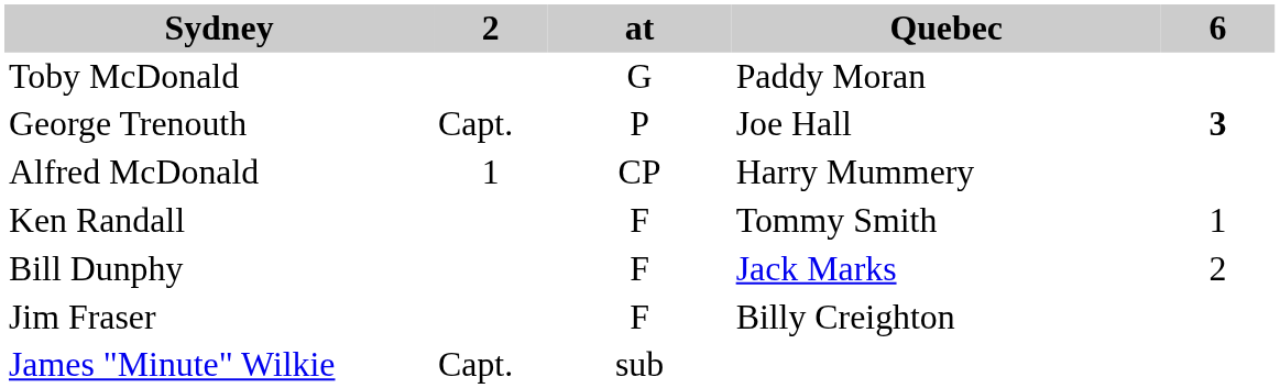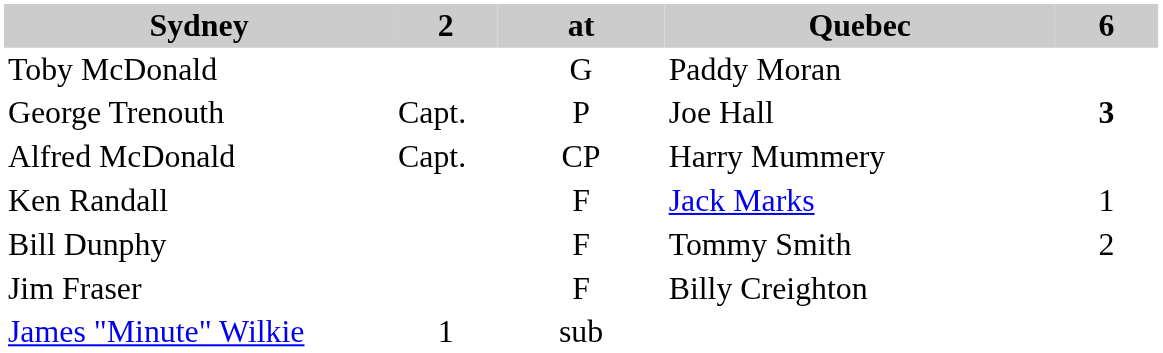 <table cellpadding=2 cellspacing=0 border=0>
 <tr bgcolor=#cccccc>
 <th style="width:12em">Sydney</th>
 <th style="width:3em">2</th>
 <th style="width:5em">at</th>
 <th style="width:12em">Quebec</th>
 <th style="width:3em">6</th>
 </tr>
 <tr>
 <td>Toby McDonald</td>
 <td></td>
 <td align=center>G</td>
 <td>Paddy Moran</td>
 <td></td>
 <td></td>
 </tr>
 <tr>
 <td>George Trenouth</td>
 <td>Capt.</td>
 <td align=center>P</td>
 <td>Joe Hall</td>
 <td align=center><strong>3</strong></td>
 <td></td>
 </tr>
 <tr>
 <td>Alfred McDonald</td>
-<td align=center>1</td>
+<td>Capt.</td>
 <td align=center>CP</td>
 <td>Harry Mummery</td>
 <td></td>
 <td></td>
 </tr>
 <tr>
 <td>Ken Randall</td>
 <td></td>
 <td align=center>F</td>
-<td>Tommy Smith</td>
+<td><a href='#'>Jack Marks</a></td>
 <td align=center>1</td>
 <td></td>
 </tr>
 <tr>
 <td>Bill Dunphy</td>
 <td></td>
 <td align=center>F</td>
-<td><a href='#'>Jack Marks</a></td>
+<td>Tommy Smith</td>
 <td align=center>2</td>
 <td></td>
 </tr>
 <tr>
 <td>Jim Fraser</td>
 <td></td>
 <td align=center>F</td>
 <td>Billy Creighton</td>
 <td></td>
 <td></td>
 </tr>
 <tr>
 <td><a href='#'>James "Minute" Wilkie</a></td>
-<td>Capt.</td>
+<td align=center>1</td>
 <td align=center>sub</td>
 <td></td>
 <td></td>
 <td></td>
 </tr>
 <tr>
 </tr>
 </table>
